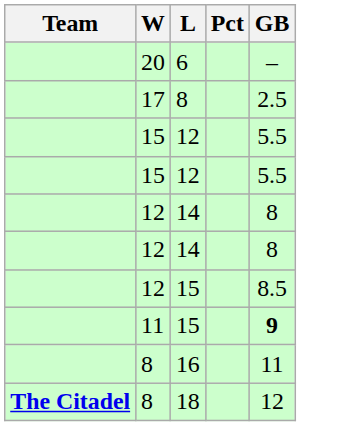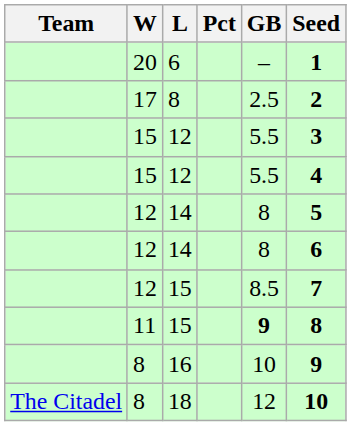 <table class=wikitable>
 <tr>
 <th>Team</th>
 <th>W</th>
 <th>L</th>
 <th>Pct</th>
 <th>GB</th>
+<th>Seed</th>
 </tr>
 <tr bgcolor="#ccffcc">
 <td></td>
 <td>20</td>
 <td>6</td>
 <td></td>
 <td style="text-align:center;">–</td>
+<td style="text-align:center;"><strong>1</strong></td>
 </tr>
 <tr bgcolor="#ccffcc">
 <td></td>
 <td>17</td>
 <td>8</td>
 <td></td>
 <td style="text-align:center;">2.5</td>
+<td style="text-align:center;"><strong>2</strong></td>
 </tr>
 <tr bgcolor="#ccffcc">
 <td></td>
 <td>15</td>
 <td>12</td>
 <td></td>
 <td style="text-align:center;">5.5</td>
+<td style="text-align:center;"><strong>3</strong></td>
 </tr>
 <tr bgcolor="#ccffcc">
 <td></td>
 <td>15</td>
 <td>12</td>
 <td></td>
 <td style="text-align:center;">5.5</td>
+<td style="text-align:center;"><strong>4</strong></td>
 </tr>
 <tr bgcolor="#ccffcc">
 <td></td>
 <td>12</td>
 <td>14</td>
 <td></td>
 <td style="text-align:center;">8</td>
+<td style="text-align:center;"><strong>5</strong></td>
 </tr>
 <tr bgcolor="#ccffcc">
 <td></td>
 <td>12</td>
 <td>14</td>
 <td></td>
 <td style="text-align:center;">8</td>
+<td style="text-align:center;"><strong>6</strong></td>
 </tr>
 <tr bgcolor="#ccffcc">
 <td></td>
 <td>12</td>
 <td>15</td>
 <td></td>
 <td style="text-align:center;">8.5</td>
+<td style="text-align:center;"><strong>7</strong></td>
 </tr>
 <tr bgcolor="#ccffcc">
 <td></td>
 <td>11</td>
 <td>15</td>
 <td></td>
 <td style="text-align:center;"><strong>9</strong></td>
+<td style="text-align:center;"><strong>8</strong></td>
 </tr>
 <tr bgcolor="#ccffcc">
 <td></td>
 <td>8</td>
 <td>16</td>
 <td></td>
-<td style="text-align:center;">11</td>
+<td style="text-align:center;">10</td>
+<td style="text-align:center;"><strong>9</strong></td>
 </tr>
 <tr bgcolor="#ccffcc">
-<td><strong><a href='#'>The Citadel</a></strong></td>
+<td><a href='#'>The Citadel</a></td>
 <td>8</td>
 <td>18</td>
 <td></td>
 <td style="text-align:center;">12</td>
+<td style="text-align:center;"><strong>10</strong></td>
 </tr>
 </table>
